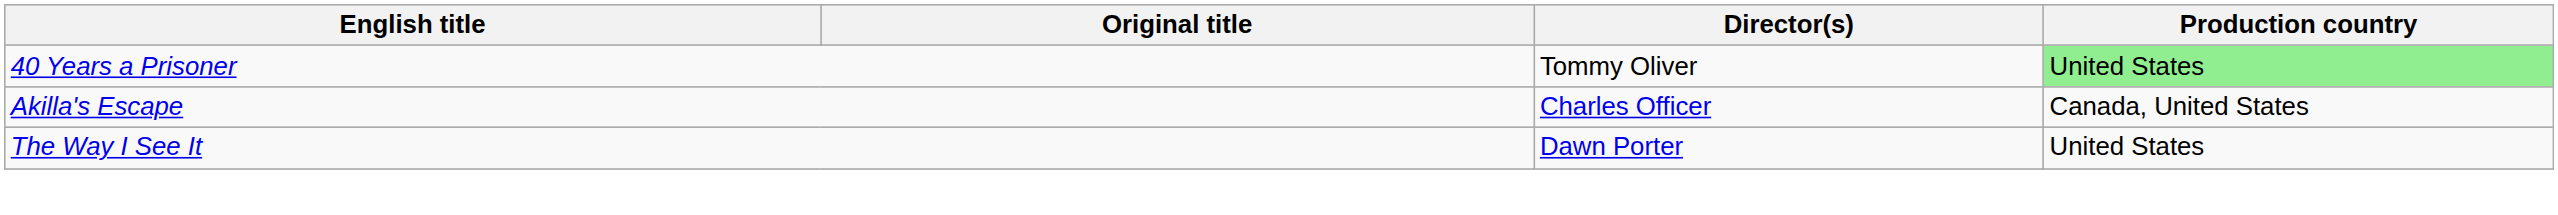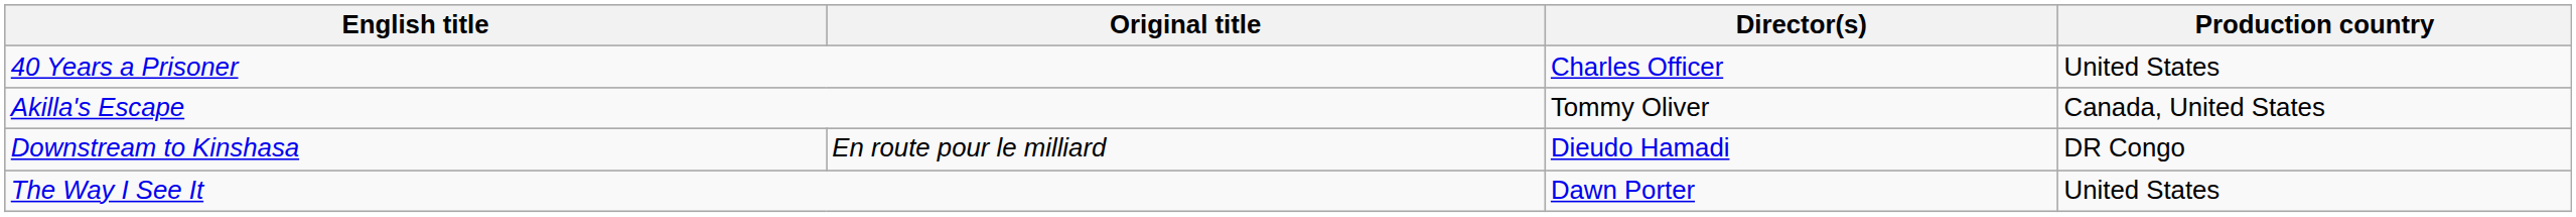 <table class="wikitable" width=100%>
 <tr>
 <th scope="col" width="32%">English title</th>
 <th scope="col" width="28%">Original title</th>
 <th scope="col" width="20%">Director(s)</th>
 <th scope="col" width="20%">Production country</th>
 </tr>
 <tr>
 <td colspan=2><em><a href='#'>40 Years a Prisoner</a></em></td>
-<td>Tommy Oliver</td>
-<td style="background: lightgreen;">United States</td>
+<td><a href='#'>Charles Officer</a></td>
+<td>United States</td>
 </tr>
 <tr>
 <td colspan=2><em><a href='#'>Akilla's Escape</a></em></td>
-<td><a href='#'>Charles Officer</a></td>
+<td>Tommy Oliver</td>
 <td>Canada, United States</td>
+</tr>
+<tr>
+<td><em><a href='#'>Downstream to Kinshasa</a></em></td>
+<td><em>En route pour le milliard</em></td>
+<td><a href='#'>Dieudo Hamadi</a></td>
+<td>DR Congo</td>
 </tr>
 <tr>
 <td colspan=2><em><a href='#'>The Way I See It</a></em></td>
 <td><a href='#'>Dawn Porter</a></td>
 <td>United States</td>
 </tr>
 </table>
